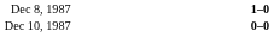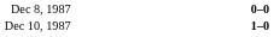 <table width=100% cellspacing=1 style=font-size:90%>
 <tr>
 <th width=120></th>
 <th width=180></th>
 <th width=70></th>
 <th width=180></th>
 <th></th>
 </tr>
 <tr>
 <td align=right>Dec 8, 1987</td>
 <td align=right><strong></strong></td>
-<td align=center><strong>1–0</strong></td>
+<td align=center><strong>0–0</strong></td>
 <td><strong></strong></td>
 </tr>
 <tr>
 <td align=right>Dec 10, 1987</td>
 <td align=right><strong></strong></td>
-<td align=center><strong>0–0</strong></td>
+<td align=center><strong>1–0</strong></td>
 <td><strong></strong></td>
 </tr>
 </table>
